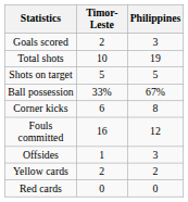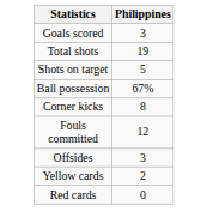 <table class="wikitable" style="text-align:center;margin:auto;">
 <tr>
 <th scope=col width=100>Statistics</th>
-<th scope=col width=70>Timor-Leste</th>
 <th scope=col width=70>Philippines</th>
 </tr>
 <tr>
 <td>Goals scored</td>
-<td>2</td>
 <td>3</td>
 </tr>
 <tr>
 <td>Total shots</td>
-<td>10</td>
 <td>19</td>
 </tr>
 <tr>
 <td>Shots on target</td>
 <td>5</td>
-<td>5</td>
 </tr>
 <tr>
 <td>Ball possession</td>
-<td>33%</td>
 <td>67%</td>
 </tr>
 <tr>
 <td>Corner kicks</td>
-<td>6</td>
 <td>8</td>
 </tr>
 <tr>
 <td>Fouls committed</td>
-<td>16</td>
 <td>12</td>
 </tr>
 <tr>
 <td>Offsides</td>
-<td>1</td>
 <td>3</td>
 </tr>
 <tr>
 <td>Yellow cards</td>
 <td>2</td>
-<td>2</td>
 </tr>
 <tr>
 <td>Red cards</td>
 <td>0</td>
-<td>0</td>
 </tr>
 </table>
